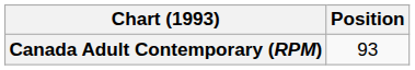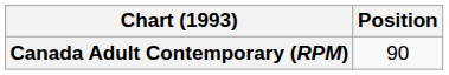 <table class="wikitable plainrowheaders" style="text-align:center">
 <tr>
 <th>Chart (1993)</th>
 <th>Position</th>
 </tr>
 <tr>
 <th scope="row">Canada Adult Contemporary (<em>RPM</em>)</th>
-<td>93</td>
+<td>90</td>
 </tr>
 </table>
